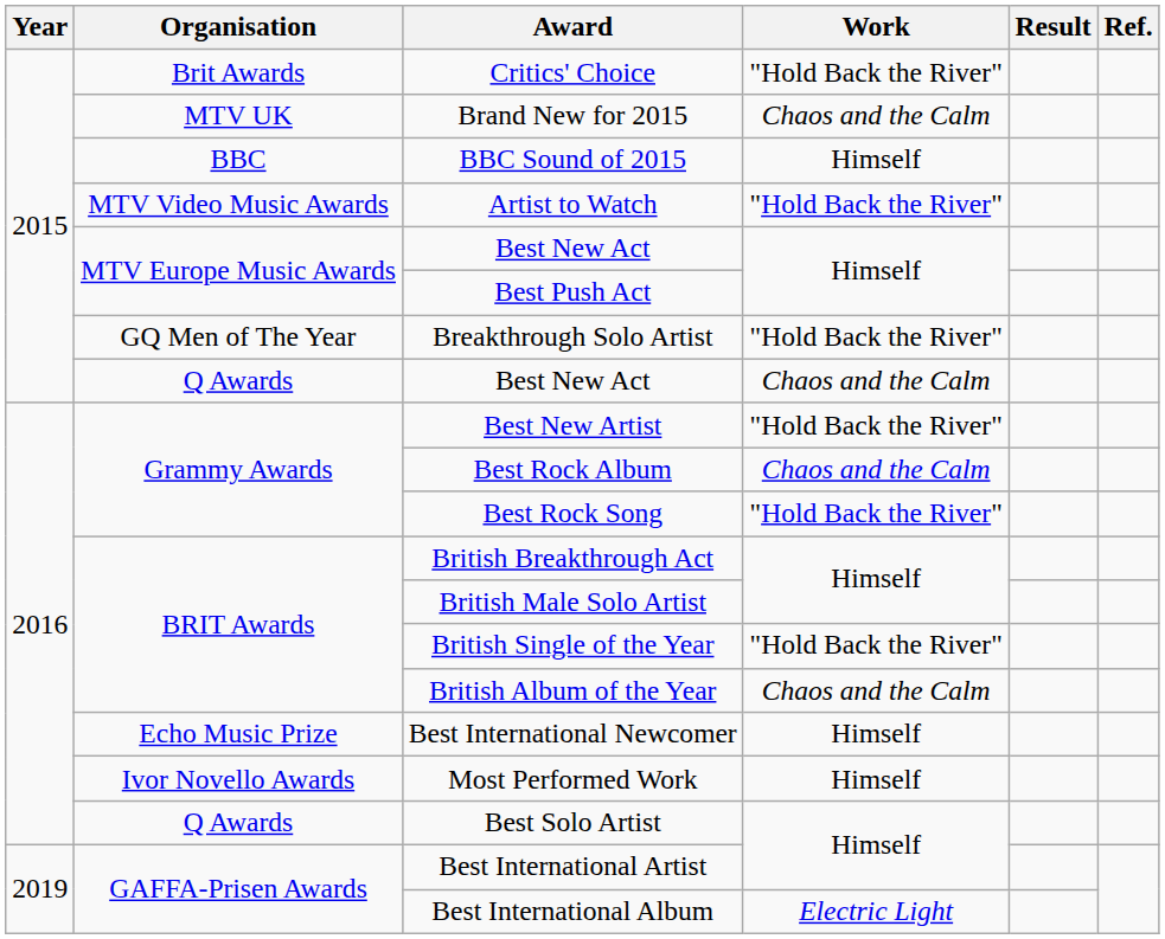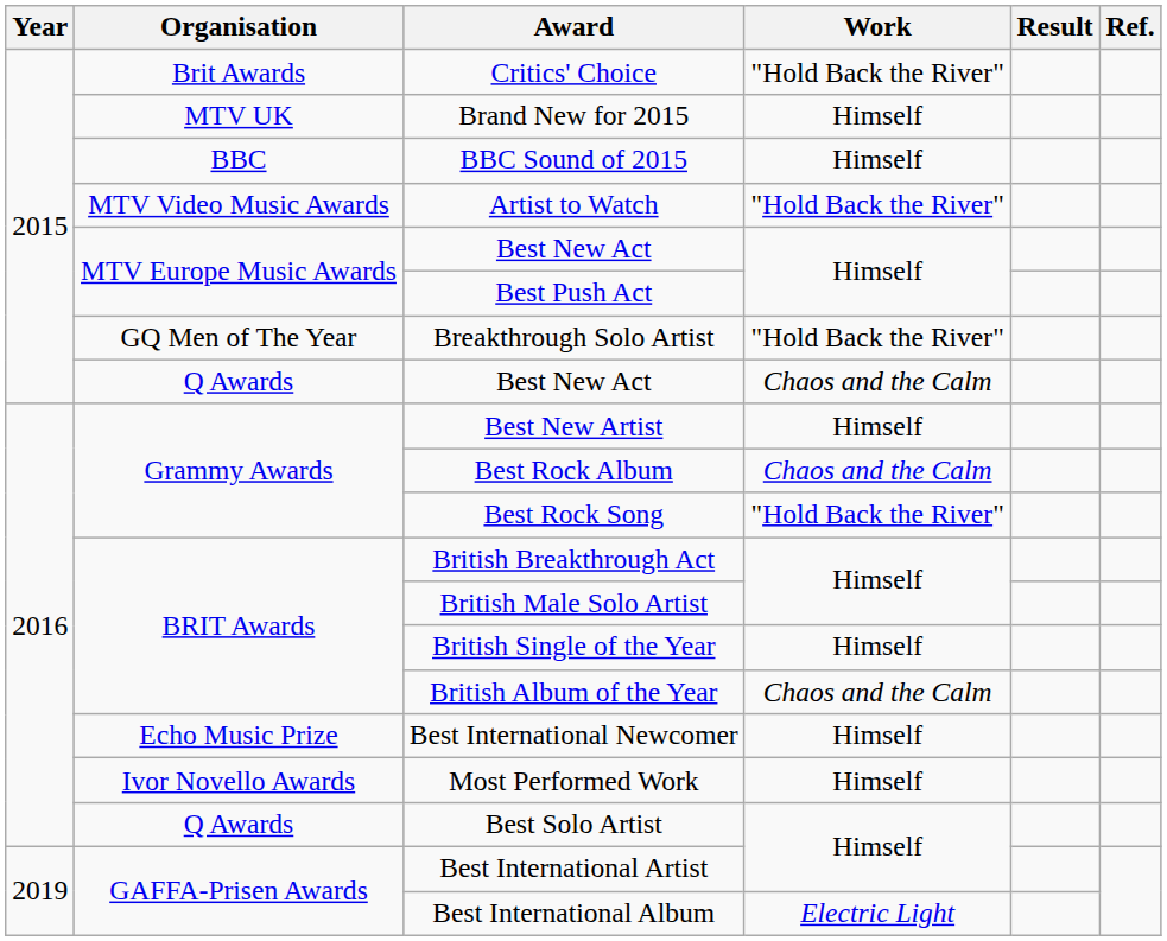 <table class="wikitable plainrowheaders" style="text-align:center;">
 <tr>
 <th>Year</th>
 <th>Organisation</th>
 <th>Award</th>
 <th>Work</th>
 <th>Result</th>
 <th>Ref.</th>
 </tr>
 <tr>
 <td rowspan="8">2015</td>
 <td><a href='#'>Brit Awards</a></td>
 <td><a href='#'>Critics' Choice</a></td>
 <td>"Hold Back the River"</td>
 <td></td>
 <td></td>
 </tr>
 <tr>
 <td><a href='#'>MTV UK</a></td>
 <td>Brand New for 2015</td>
-<td><em>Chaos and the Calm</em></td>
+<td>Himself</td>
 <td></td>
 <td></td>
 </tr>
 <tr>
 <td><a href='#'>BBC</a></td>
 <td><a href='#'>BBC Sound of 2015</a></td>
 <td>Himself</td>
 <td></td>
 <td></td>
 </tr>
 <tr>
 <td><a href='#'>MTV Video Music Awards</a></td>
 <td><a href='#'>Artist to Watch</a></td>
 <td>"<a href='#'>Hold Back the River</a>"</td>
 <td></td>
 <td></td>
 </tr>
 <tr>
 <td rowspan="2"><a href='#'>MTV Europe Music Awards</a></td>
 <td><a href='#'>Best New Act</a></td>
 <td rowspan="2">Himself</td>
 <td></td>
 <td></td>
 </tr>
 <tr>
 <td><a href='#'>Best Push Act</a></td>
 <td></td>
 <td></td>
 </tr>
 <tr>
 <td>GQ Men of The Year</td>
 <td>Breakthrough Solo Artist</td>
 <td>"Hold Back the River"</td>
 <td></td>
 <td></td>
 </tr>
 <tr>
 <td><a href='#'>Q Awards</a></td>
 <td>Best New Act</td>
 <td><em>Chaos and the Calm</em></td>
 <td></td>
 <td></td>
 </tr>
 <tr>
 <td rowspan="10">2016</td>
 <td rowspan="3"><a href='#'>Grammy Awards</a></td>
 <td><a href='#'>Best New Artist</a></td>
-<td>"Hold Back the River"</td>
+<td>Himself</td>
 <td></td>
 <td></td>
 </tr>
 <tr>
 <td><a href='#'>Best Rock Album</a></td>
 <td><em><a href='#'>Chaos and the Calm</a></em></td>
 <td></td>
 <td></td>
 </tr>
 <tr>
 <td><a href='#'>Best Rock Song</a></td>
 <td>"<a href='#'>Hold Back the River</a>"</td>
 <td></td>
 <td></td>
 </tr>
 <tr>
 <td rowspan="4"><a href='#'>BRIT Awards</a></td>
 <td><a href='#'>British Breakthrough Act</a></td>
 <td rowspan="2">Himself</td>
 <td></td>
 <td></td>
 </tr>
 <tr>
 <td><a href='#'>British Male Solo Artist</a></td>
 <td></td>
 <td></td>
 </tr>
 <tr>
 <td><a href='#'>British Single of the Year</a></td>
-<td>"Hold Back the River"</td>
+<td>Himself</td>
 <td></td>
 <td></td>
 </tr>
 <tr>
 <td><a href='#'>British Album of the Year</a></td>
 <td><em>Chaos and the Calm</em></td>
 <td></td>
 <td></td>
 </tr>
 <tr>
 <td rowspan="1"><a href='#'>Echo Music Prize</a></td>
 <td>Best International Newcomer</td>
 <td>Himself</td>
 <td></td>
 <td></td>
 </tr>
 <tr>
 <td><a href='#'>Ivor Novello Awards</a></td>
 <td>Most Performed Work</td>
 <td>Himself</td>
 <td></td>
 <td></td>
 </tr>
 <tr>
 <td><a href='#'>Q Awards</a></td>
 <td>Best Solo Artist</td>
 <td rowspan=2>Himself</td>
 <td></td>
 <td></td>
 </tr>
 <tr>
 <td rowspan=2>2019</td>
 <td rowspan=2><a href='#'>GAFFA-Prisen Awards</a></td>
 <td>Best International Artist</td>
 <td></td>
 <td rowspan=2></td>
 </tr>
 <tr>
 <td>Best International Album</td>
 <td><em><a href='#'>Electric Light</a></em></td>
 <td></td>
 </tr>
 </table>
